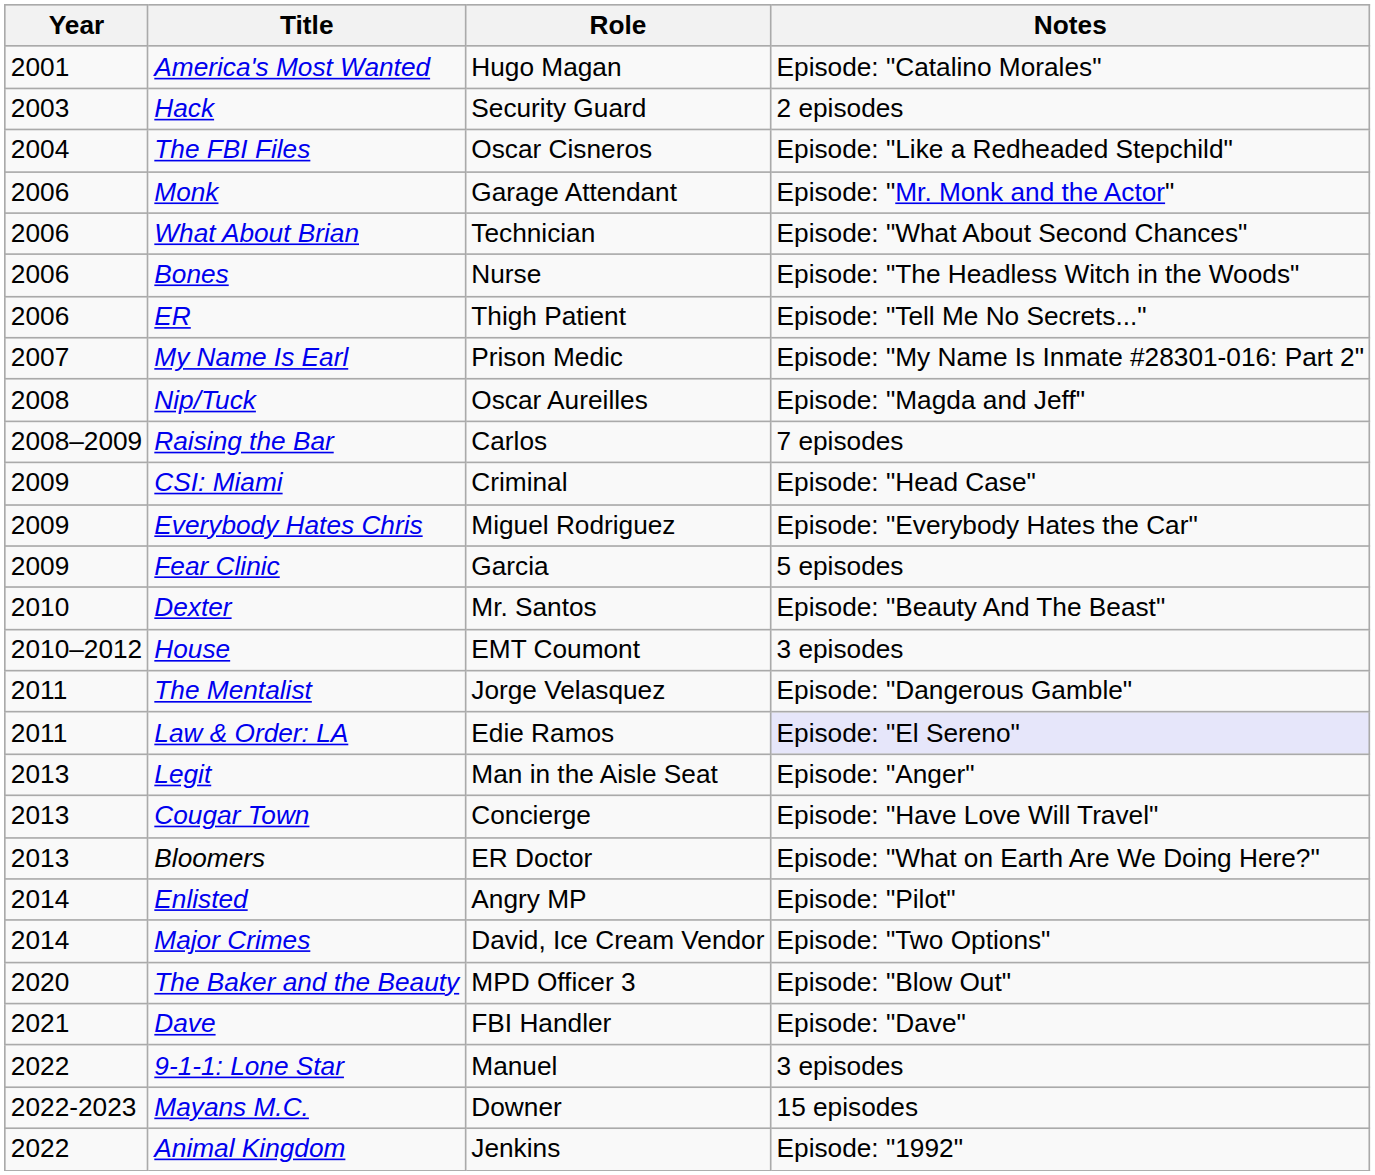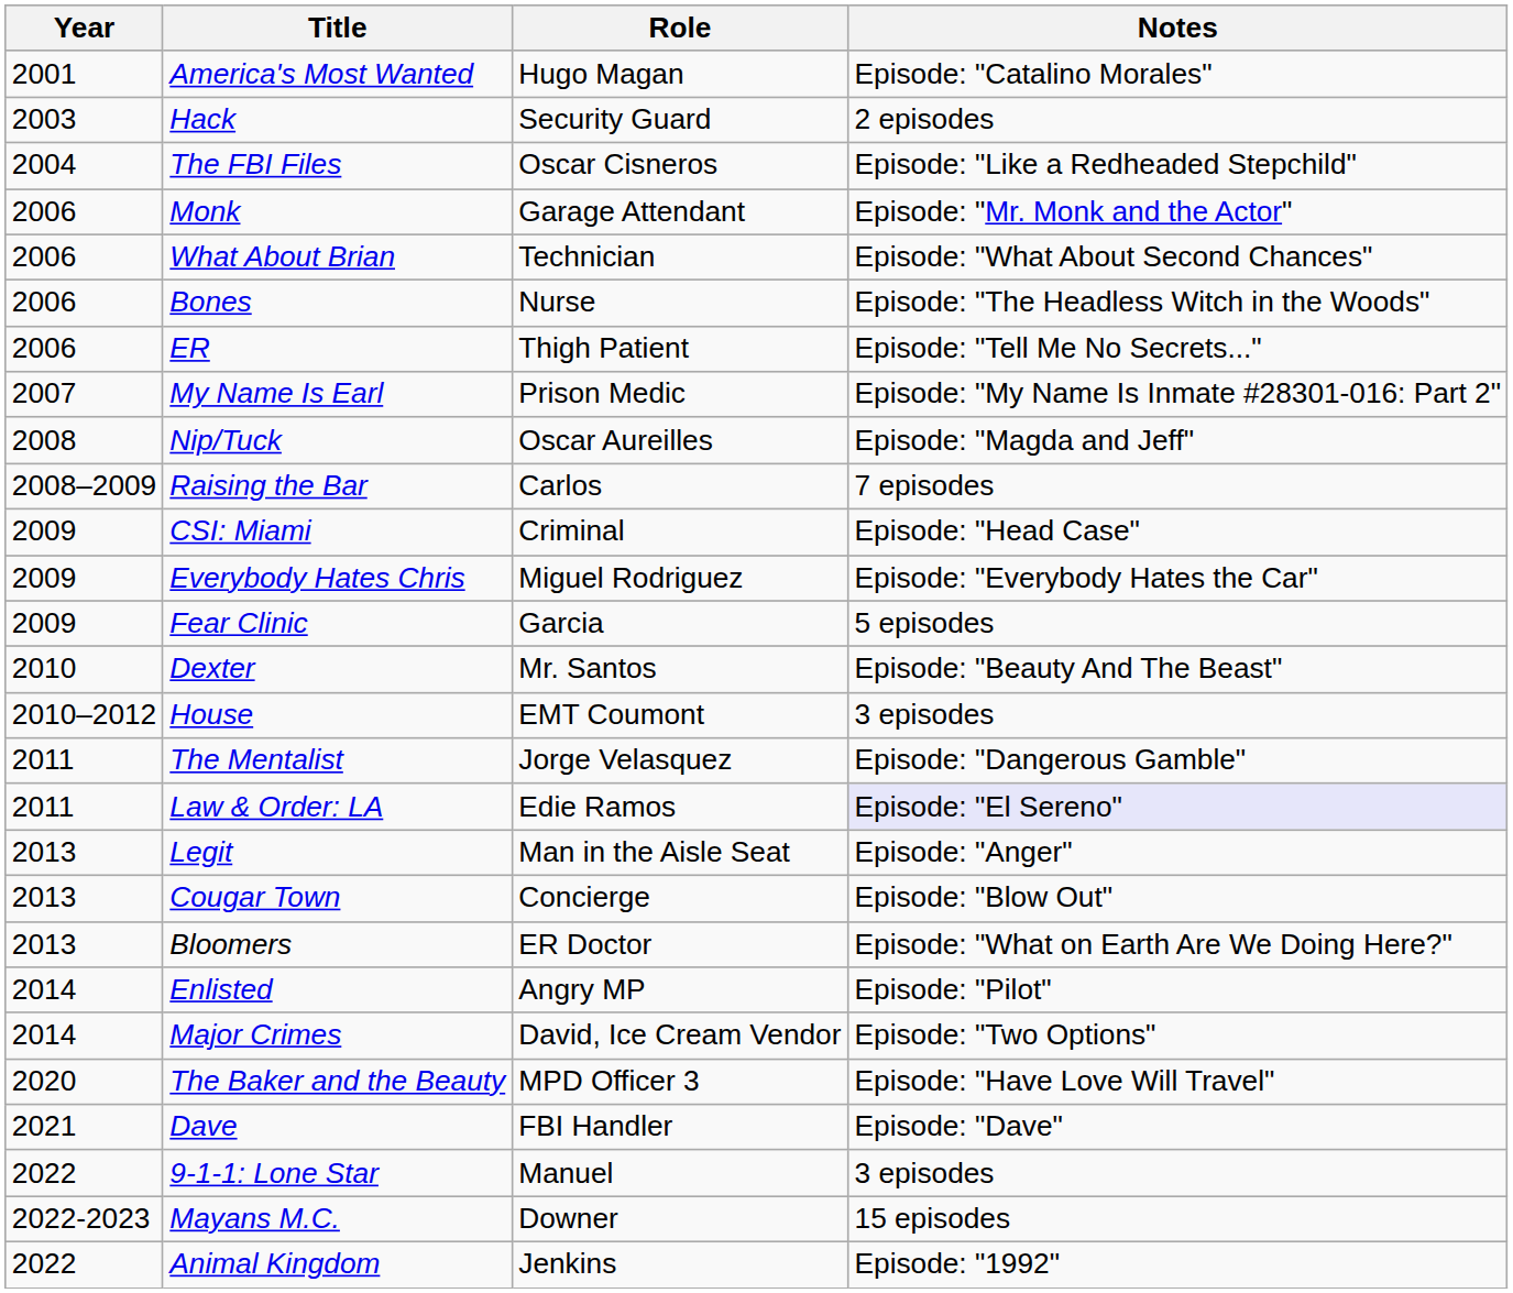 <table class="wikitable sortable">
 <tr>
 <th>Year</th>
 <th>Title</th>
 <th>Role</th>
 <th>Notes</th>
 </tr>
 <tr>
 <td>2001</td>
 <td><em><a href='#'>America's Most Wanted</a></em></td>
 <td>Hugo Magan</td>
 <td>Episode: "Catalino Morales"</td>
 </tr>
 <tr>
 <td>2003</td>
 <td><a href='#'><em>Hack</em></a></td>
 <td>Security Guard</td>
 <td>2 episodes</td>
 </tr>
 <tr>
 <td>2004</td>
 <td><em><a href='#'>The FBI Files</a></em></td>
 <td>Oscar Cisneros</td>
 <td>Episode: "Like a Redheaded Stepchild"</td>
 </tr>
 <tr>
 <td>2006</td>
 <td><a href='#'><em>Monk</em></a></td>
 <td>Garage Attendant</td>
 <td>Episode: "<a href='#'>Mr. Monk and the Actor</a>"</td>
 </tr>
 <tr>
 <td>2006</td>
 <td><em><a href='#'>What About Brian</a></em></td>
 <td>Technician</td>
 <td>Episode: "What About Second Chances"</td>
 </tr>
 <tr>
 <td>2006</td>
 <td><a href='#'><em>Bones</em></a></td>
 <td>Nurse</td>
 <td>Episode: "The Headless Witch in the Woods"</td>
 </tr>
 <tr>
 <td>2006</td>
 <td><a href='#'><em>ER</em></a></td>
 <td>Thigh Patient</td>
 <td>Episode: "Tell Me No Secrets..."</td>
 </tr>
 <tr>
 <td>2007</td>
 <td><em><a href='#'>My Name Is Earl</a></em></td>
 <td>Prison Medic</td>
 <td>Episode: "My Name Is Inmate #28301-016: Part 2"</td>
 </tr>
 <tr>
 <td>2008</td>
 <td><em><a href='#'>Nip/Tuck</a></em></td>
 <td>Oscar Aureilles</td>
 <td>Episode: "Magda and Jeff"</td>
 </tr>
 <tr>
 <td>2008–2009</td>
 <td><a href='#'><em>Raising the Bar</em></a></td>
 <td>Carlos</td>
 <td>7 episodes</td>
 </tr>
 <tr>
 <td>2009</td>
 <td><em><a href='#'>CSI: Miami</a></em></td>
 <td>Criminal</td>
 <td>Episode: "Head Case"</td>
 </tr>
 <tr>
 <td>2009</td>
 <td><em><a href='#'>Everybody Hates Chris</a></em></td>
 <td>Miguel Rodriguez</td>
 <td>Episode: "Everybody Hates the Car"</td>
 </tr>
 <tr>
 <td>2009</td>
 <td><em><a href='#'>Fear Clinic</a></em></td>
 <td>Garcia</td>
 <td>5 episodes</td>
 </tr>
 <tr>
 <td>2010</td>
 <td><a href='#'><em>Dexter</em></a></td>
 <td>Mr. Santos</td>
 <td>Episode: "Beauty And The Beast"</td>
 </tr>
 <tr>
 <td>2010–2012</td>
 <td><a href='#'><em>House</em></a></td>
 <td>EMT Coumont</td>
 <td>3 episodes</td>
 </tr>
 <tr>
 <td>2011</td>
 <td><em><a href='#'>The Mentalist</a></em></td>
 <td>Jorge Velasquez</td>
 <td>Episode: "Dangerous Gamble"</td>
 </tr>
 <tr>
 <td>2011</td>
 <td><em><a href='#'>Law & Order: LA</a></em></td>
 <td>Edie Ramos</td>
 <td style="background: lavender;">Episode: "El Sereno"</td>
 </tr>
 <tr>
 <td>2013</td>
 <td><a href='#'><em>Legit</em></a></td>
 <td>Man in the Aisle Seat</td>
 <td>Episode: "Anger"</td>
 </tr>
 <tr>
 <td>2013</td>
 <td><em><a href='#'>Cougar Town</a></em></td>
 <td>Concierge</td>
-<td>Episode: "Have Love Will Travel"</td>
+<td>Episode: "Blow Out"</td>
 </tr>
 <tr>
 <td>2013</td>
 <td><em>Bloomers</em></td>
 <td>ER Doctor</td>
 <td>Episode: "What on Earth Are We Doing Here?"</td>
 </tr>
 <tr>
 <td>2014</td>
 <td><a href='#'><em>Enlisted</em></a></td>
 <td>Angry MP</td>
 <td>Episode: "Pilot"</td>
 </tr>
 <tr>
 <td>2014</td>
 <td><a href='#'><em>Major Crimes</em></a></td>
 <td>David, Ice Cream Vendor</td>
 <td>Episode: "Two Options"</td>
 </tr>
 <tr>
 <td>2020</td>
 <td><a href='#'><em>The Baker and the Beauty</em></a></td>
 <td>MPD Officer 3</td>
-<td>Episode: "Blow Out"</td>
+<td>Episode: "Have Love Will Travel"</td>
 </tr>
 <tr>
 <td>2021</td>
 <td><a href='#'><em>Dave</em></a></td>
 <td>FBI Handler</td>
 <td>Episode: "Dave"</td>
 </tr>
 <tr>
 <td>2022</td>
 <td><em><a href='#'>9-1-1: Lone Star</a></em></td>
 <td>Manuel</td>
 <td>3 episodes</td>
 </tr>
 <tr>
 <td>2022-2023</td>
 <td><em><a href='#'>Mayans M.C.</a></em></td>
 <td>Downer</td>
 <td>15 episodes</td>
 </tr>
 <tr>
 <td>2022</td>
 <td><a href='#'><em>Animal Kingdom</em></a></td>
 <td>Jenkins</td>
 <td>Episode: "1992"</td>
 </tr>
 </table>
